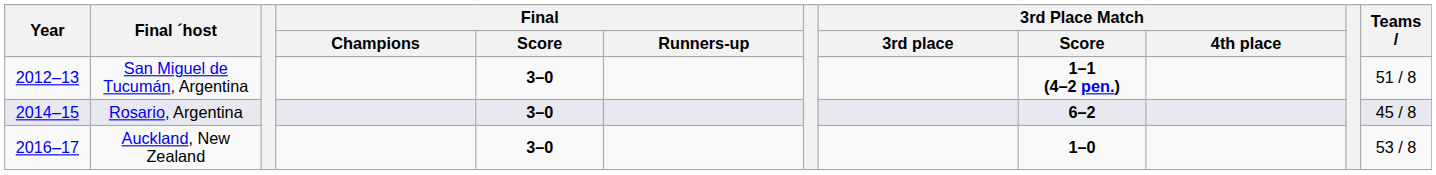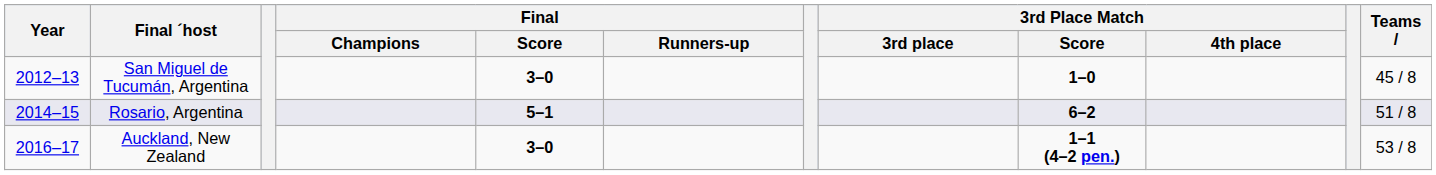 <table class="wikitable" style="font-size:90%; width: 100%; text-align: center;">
 <tr bgcolor=#c1d8ff>
 <th rowspan=2 width=6%>Year</th>
 <th rowspan=2 width=12%>Final ´host</th>
 <th width=1% rowspan=5 bgcolor=ffffff></th>
 <th colspan=3>Final</th>
 <th width=1% rowspan=5 bgcolor=ffffff></th>
 <th colspan=3>3rd Place Match</th>
 <th width=1% rowspan=5 bgcolor=#ffffff></th>
 <th rowspan=2 width=5%>Teams<br> / </th>
 </tr>
 <tr bgcolor=#efefef>
 <th width=14%>Champions</th>
 <th width=9%>Score</th>
 <th width=14%>Runners-up</th>
 <th width=14%>3rd place</th>
 <th width=9%>Score</th>
 <th width=14%>4th place</th>
 </tr>
 <tr>
 <td><a href='#'>2012–13</a></td>
 <td><a href='#'>San Miguel de Tucumán</a>, Argentina</td>
 <td><strong></strong></td>
 <td><strong>3–0</strong></td>
 <td></td>
 <td></td>
-<td><strong>1–1</strong><br><strong>(4–2 <a href='#'>pen.</a>)</strong></td>
+<td><strong>1–0</strong></td>
 <td></td>
-<td>51 / 8</td>
+<td>45 / 8</td>
 </tr>
 <tr bgcolor=#E8E8F0>
 <td><a href='#'>2014–15</a></td>
 <td><a href='#'>Rosario</a>, Argentina</td>
 <td><strong></strong></td>
-<td><strong>3–0</strong></td>
+<td><strong>5–1</strong></td>
 <td></td>
 <td></td>
 <td><strong>6–2</strong></td>
 <td></td>
-<td>45 / 8</td>
+<td>51 / 8</td>
 </tr>
 <tr>
 <td><a href='#'>2016–17</a></td>
 <td><a href='#'>Auckland</a>, New Zealand</td>
 <td><strong></strong></td>
 <td><strong>3–0</strong></td>
 <td></td>
 <td></td>
-<td><strong>1–0</strong></td>
+<td><strong>1–1</strong><br><strong>(4–2 <a href='#'>pen.</a>)</strong></td>
 <td></td>
 <td>53 / 8</td>
 </tr>
 </table>
